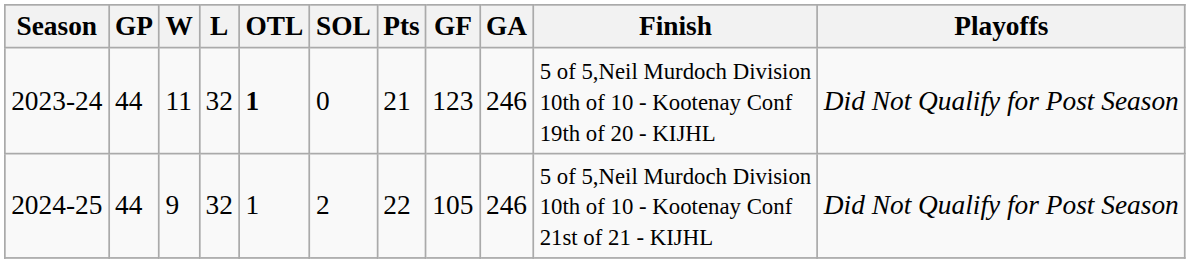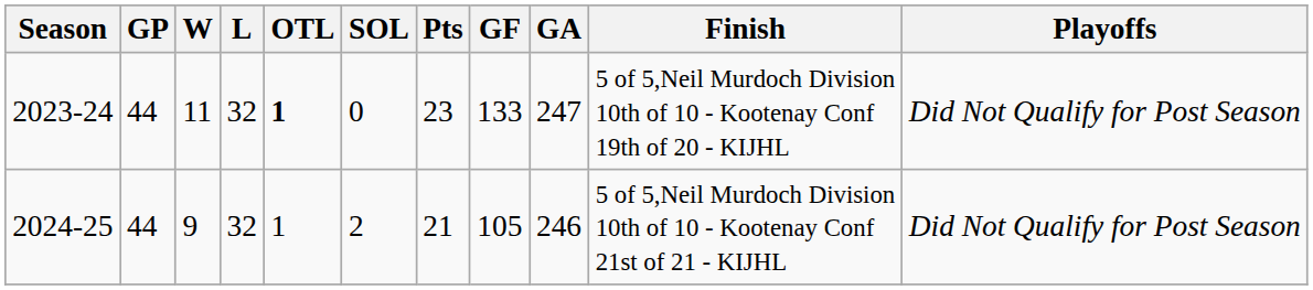 <table class="wikitable">
 <tr>
 <th>Season</th>
 <th>GP</th>
 <th>W</th>
 <th>L</th>
 <th>OTL</th>
 <th>SOL</th>
 <th>Pts</th>
 <th>GF</th>
 <th>GA</th>
 <th>Finish</th>
 <th>Playoffs</th>
 </tr>
 <tr style="background:sky blue;">
 <td>2023-24</td>
 <td>44</td>
 <td>11</td>
 <td>32</td>
 <td><strong>1</strong></td>
 <td>0</td>
-<td>21</td>
-<td>123</td>
-<td>246</td>
+<td>23</td>
+<td>133</td>
+<td>247</td>
 <td><small>5 of 5,Neil Murdoch Division <br>10th of 10 - Kootenay Conf  <br>19th of 20 - KIJHL</small></td>
 <td><em>Did Not Qualify for Post Season</em></td>
 </tr>
 <tr style="background:sky blue;">
 <td>2024-25</td>
 <td>44</td>
 <td>9</td>
 <td>32</td>
 <td>1</td>
 <td>2</td>
-<td>22</td>
+<td>21</td>
 <td>105</td>
 <td>246</td>
 <td><small>5 of 5,Neil Murdoch Division <br>10th of 10 - Kootenay Conf  <br>21st of 21 - KIJHL</small></td>
 <td><em>Did Not Qualify for Post Season</em></td>
 </tr>
 </table>
